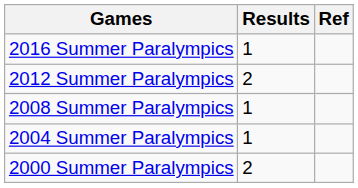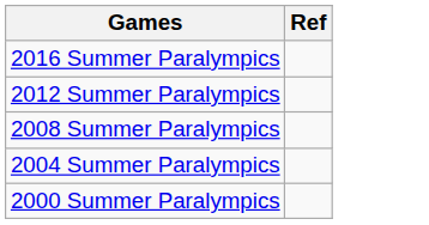 <table class="wikitable">
 <tr>
 <th>Games</th>
-<th>Results</th>
 <th>Ref</th>
 </tr>
 <tr>
 <td><a href='#'>2016 Summer Paralympics</a></td>
-<td>1</td>
 <td></td>
 </tr>
 <tr>
 <td><a href='#'>2012 Summer Paralympics</a></td>
-<td>2</td>
 <td></td>
 </tr>
 <tr>
 <td><a href='#'>2008 Summer Paralympics</a></td>
-<td>1</td>
 <td></td>
 </tr>
 <tr>
 <td><a href='#'>2004 Summer Paralympics</a></td>
-<td>1</td>
 <td></td>
 </tr>
 <tr>
 <td><a href='#'>2000 Summer Paralympics</a></td>
-<td>2</td>
 <td></td>
 </tr>
 </table>
